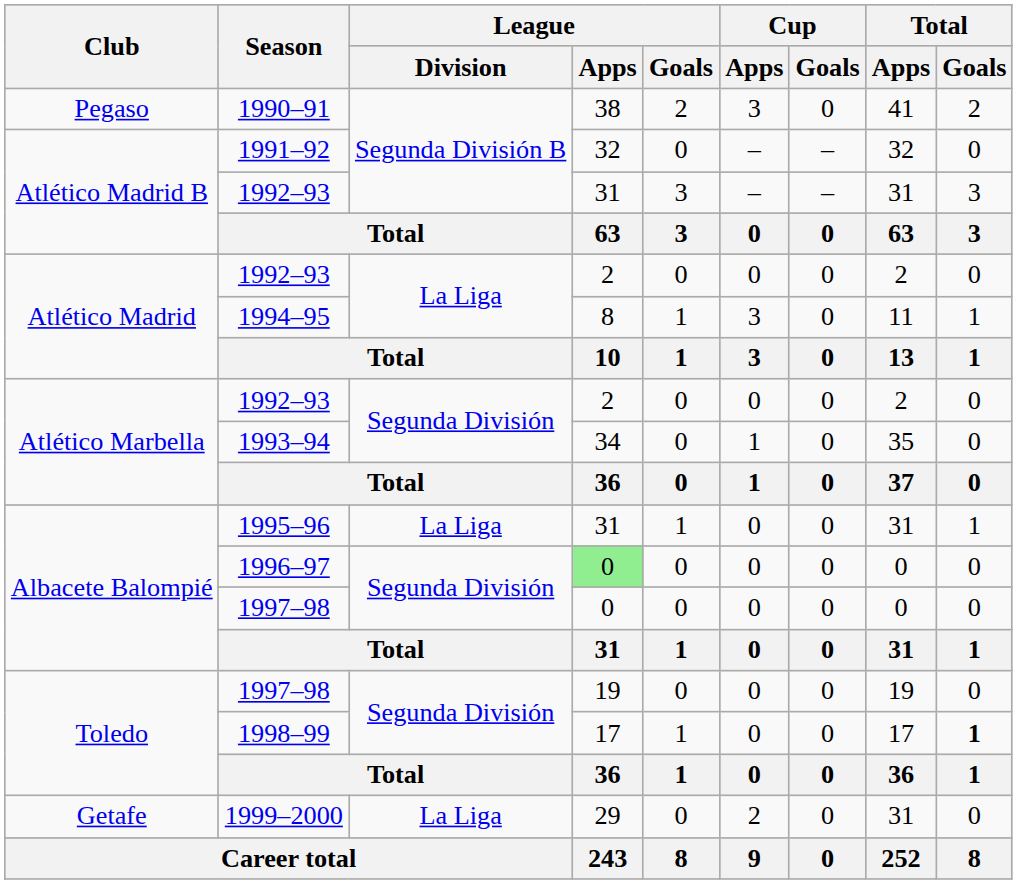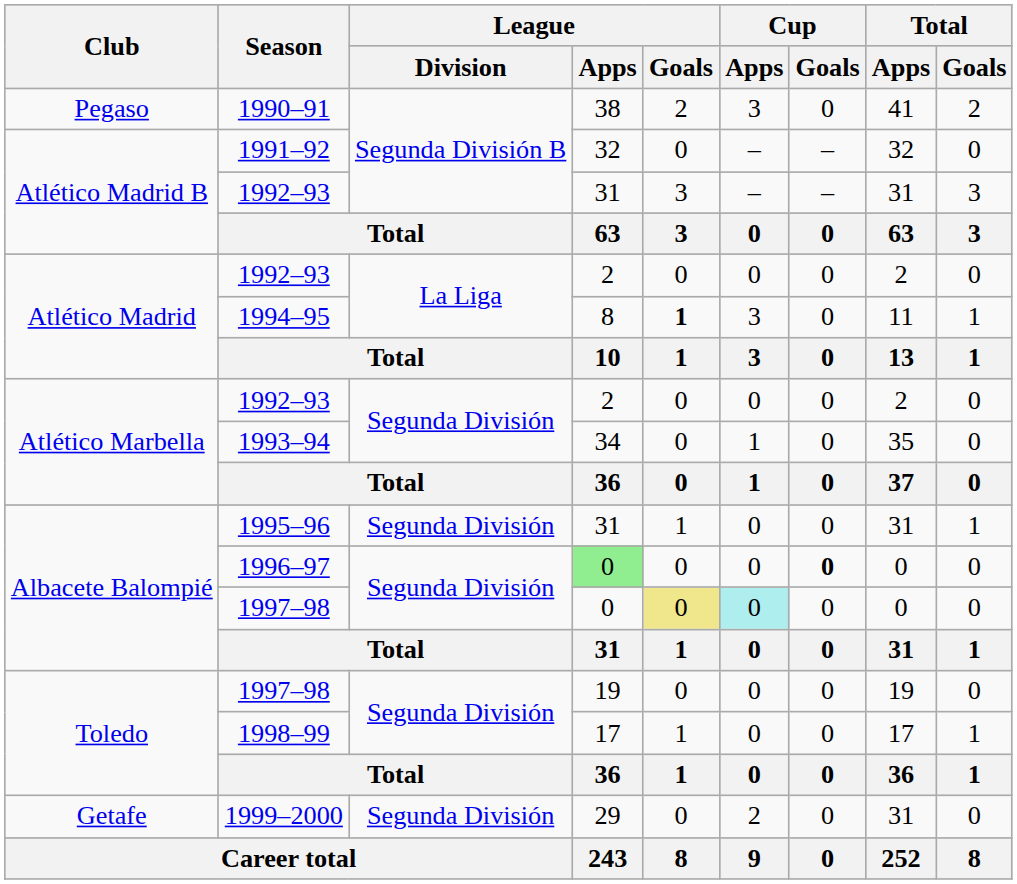 <table class="wikitable" style="text-align: center;">
 <tr>
 <th rowspan="2">Club</th>
 <th rowspan="2">Season</th>
 <th colspan="3">League</th>
 <th colspan="2">Cup</th>
 <th colspan="2">Total</th>
 </tr>
 <tr>
 <th>Division</th>
 <th>Apps</th>
 <th>Goals</th>
 <th>Apps</th>
 <th>Goals</th>
 <th>Apps</th>
 <th>Goals</th>
 </tr>
 <tr>
 <td valign="center"><a href='#'>Pegaso</a></td>
 <td><a href='#'>1990–91</a></td>
 <td rowspan="3"><a href='#'>Segunda División B</a></td>
 <td>38</td>
 <td>2</td>
 <td>3</td>
 <td>0</td>
 <td>41</td>
 <td>2</td>
 </tr>
 <tr>
 <td rowspan="3" valign="center"><a href='#'>Atlético Madrid B</a></td>
 <td><a href='#'>1991–92</a></td>
 <td>32</td>
 <td>0</td>
 <td>–</td>
 <td>–</td>
 <td>32</td>
 <td>0</td>
 </tr>
 <tr>
 <td><a href='#'>1992–93</a></td>
 <td>31</td>
 <td>3</td>
 <td>–</td>
 <td>–</td>
 <td>31</td>
 <td>3</td>
 </tr>
 <tr>
 <th colspan="2">Total</th>
 <th>63</th>
 <th>3</th>
 <th>0</th>
 <th>0</th>
 <th>63</th>
 <th>3</th>
 </tr>
 <tr>
 <td rowspan="3" valign="center"><a href='#'>Atlético Madrid</a></td>
 <td><a href='#'>1992–93</a></td>
 <td rowspan="2"><a href='#'>La Liga</a></td>
 <td>2</td>
 <td>0</td>
 <td>0</td>
 <td>0</td>
 <td>2</td>
 <td>0</td>
 </tr>
 <tr>
 <td><a href='#'>1994–95</a></td>
 <td>8</td>
-<td>1</td>
+<td><strong>1</strong></td>
 <td>3</td>
 <td>0</td>
 <td>11</td>
 <td>1</td>
 </tr>
 <tr>
 <th colspan="2">Total</th>
 <th>10</th>
 <th>1</th>
 <th>3</th>
 <th>0</th>
 <th>13</th>
 <th>1</th>
 </tr>
 <tr>
 <td rowspan="3" valign="center"><a href='#'>Atlético Marbella</a></td>
 <td><a href='#'>1992–93</a></td>
 <td rowspan="2"><a href='#'>Segunda División</a></td>
 <td>2</td>
 <td>0</td>
 <td>0</td>
 <td>0</td>
 <td>2</td>
 <td>0</td>
 </tr>
 <tr>
 <td><a href='#'>1993–94</a></td>
 <td>34</td>
 <td>0</td>
 <td>1</td>
 <td>0</td>
 <td>35</td>
 <td>0</td>
 </tr>
 <tr>
 <th colspan="2">Total</th>
 <th>36</th>
 <th>0</th>
 <th>1</th>
 <th>0</th>
 <th>37</th>
 <th>0</th>
 </tr>
 <tr>
 <td rowspan="4" valign="center"><a href='#'>Albacete Balompié</a></td>
 <td><a href='#'>1995–96</a></td>
-<td><a href='#'>La Liga</a></td>
+<td><a href='#'>Segunda División</a></td>
 <td>31</td>
 <td>1</td>
 <td>0</td>
 <td>0</td>
 <td>31</td>
 <td>1</td>
 </tr>
 <tr>
 <td><a href='#'>1996–97</a></td>
 <td rowspan="2"><a href='#'>Segunda División</a></td>
 <td style="background: lightgreen;">0</td>
 <td>0</td>
 <td>0</td>
-<td>0</td>
+<td><strong>0</strong></td>
 <td>0</td>
 <td>0</td>
 </tr>
 <tr>
 <td><a href='#'>1997–98</a></td>
 <td>0</td>
-<td>0</td>
-<td>0</td>
+<td style="background: khaki;">0</td>
+<td style="background: paleturquoise;">0</td>
 <td>0</td>
 <td>0</td>
 <td>0</td>
 </tr>
 <tr>
 <th colspan="2">Total</th>
 <th>31</th>
 <th>1</th>
 <th>0</th>
 <th>0</th>
 <th>31</th>
 <th>1</th>
 </tr>
 <tr>
 <td rowspan="3" valign="center"><a href='#'>Toledo</a></td>
 <td><a href='#'>1997–98</a></td>
 <td rowspan="2"><a href='#'>Segunda División</a></td>
 <td>19</td>
 <td>0</td>
 <td>0</td>
 <td>0</td>
 <td>19</td>
 <td>0</td>
 </tr>
 <tr>
 <td><a href='#'>1998–99</a></td>
 <td>17</td>
 <td>1</td>
 <td>0</td>
 <td>0</td>
 <td>17</td>
-<td><strong>1</strong></td>
+<td>1</td>
 </tr>
 <tr>
 <th colspan="2">Total</th>
 <th>36</th>
 <th>1</th>
 <th>0</th>
 <th>0</th>
 <th>36</th>
 <th>1</th>
 </tr>
 <tr>
 <td valign="center"><a href='#'>Getafe</a></td>
 <td><a href='#'>1999–2000</a></td>
-<td><a href='#'>La Liga</a></td>
+<td><a href='#'>Segunda División</a></td>
 <td>29</td>
 <td>0</td>
 <td>2</td>
 <td>0</td>
 <td>31</td>
 <td>0</td>
 </tr>
 <tr>
 <th colspan="3">Career total</th>
 <th>243</th>
 <th>8</th>
 <th>9</th>
 <th>0</th>
 <th>252</th>
 <th>8</th>
 </tr>
 </table>
